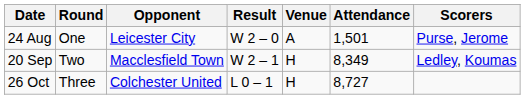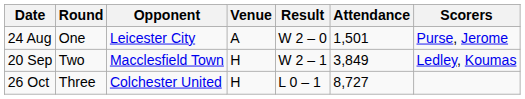 <table class="wikitable">
 <tr>
 <th>Date</th>
 <th>Round</th>
 <th>Opponent</th>
+<th>Venue</th>
 <th>Result</th>
-<th>Venue</th>
 <th>Attendance</th>
 <th>Scorers</th>
 </tr>
 <tr>
 <td>24 Aug</td>
 <td>One</td>
 <td><a href='#'>Leicester City</a></td>
+<td>A</td>
 <td>W 2 – 0</td>
-<td>A</td>
 <td>1,501</td>
 <td><a href='#'>Purse</a>, <a href='#'>Jerome</a></td>
 </tr>
 <tr>
 <td>20 Sep</td>
 <td>Two</td>
 <td><a href='#'>Macclesfield Town</a></td>
+<td>H</td>
 <td>W 2 – 1</td>
-<td>H</td>
-<td>8,349</td>
+<td>3,849</td>
 <td><a href='#'>Ledley</a>, <a href='#'>Koumas</a></td>
 </tr>
 <tr>
 <td>26 Oct</td>
 <td>Three</td>
 <td><a href='#'>Colchester United</a></td>
+<td>H</td>
 <td>L 0 – 1</td>
-<td>H</td>
 <td>8,727</td>
 <td></td>
 </tr>
 </table>
